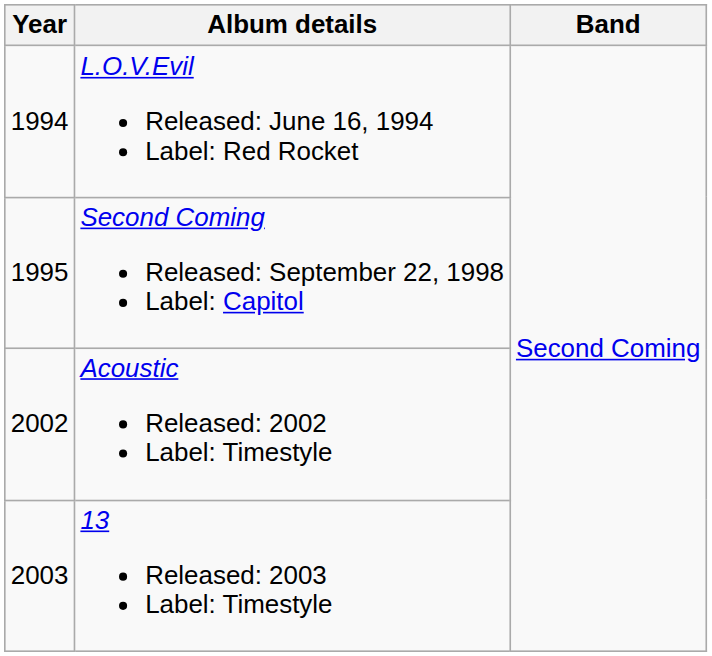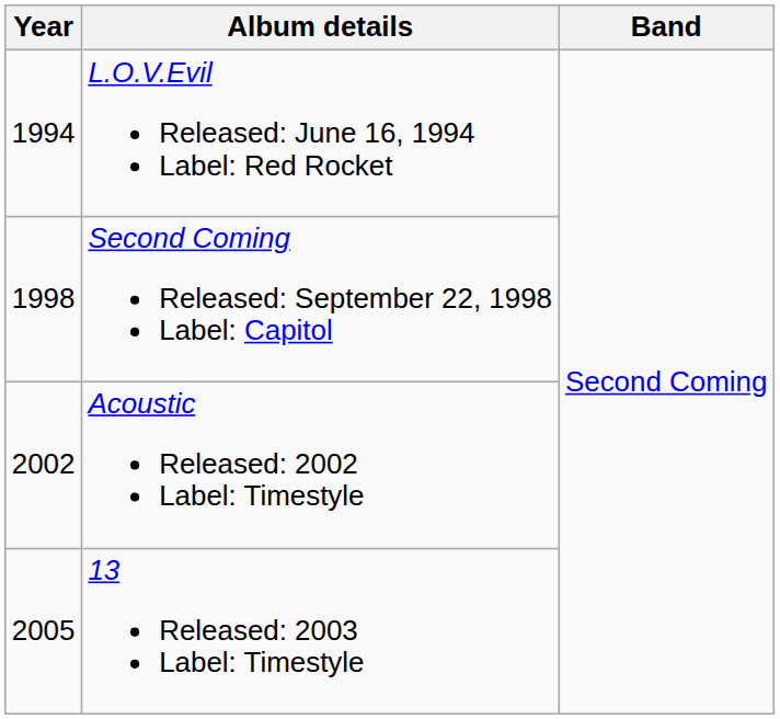 <table class="wikitable">
 <tr>
 <th>Year</th>
 <th>Album details</th>
 <th>Band</th>
 </tr>
 <tr>
 <td>1994</td>
 <td><em><a href='#'>L.O.V.Evil</a></em><br><ul><li>Released: June 16, 1994</li><li>Label: Red Rocket</li></ul></td>
 <td rowspan=4><a href='#'>Second Coming</a></td>
 </tr>
 <tr>
-<td>1995</td>
+<td>1998</td>
 <td><em><a href='#'>Second Coming</a></em><br><ul><li>Released: September 22, 1998</li><li>Label: <a href='#'>Capitol</a></li></ul></td>
 </tr>
 <tr>
 <td>2002</td>
 <td><em><a href='#'>Acoustic</a></em><br><ul><li>Released: 2002</li><li>Label: Timestyle</li></ul></td>
 </tr>
 <tr>
-<td>2003</td>
+<td>2005</td>
 <td><em><a href='#'>13</a></em><br><ul><li>Released: 2003</li><li>Label: Timestyle</li></ul></td>
 </tr>
 </table>
